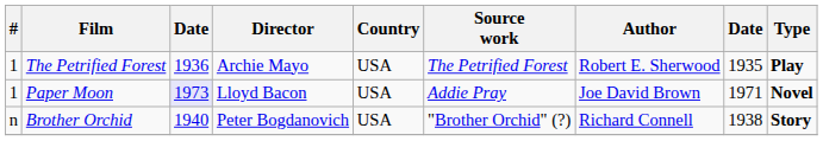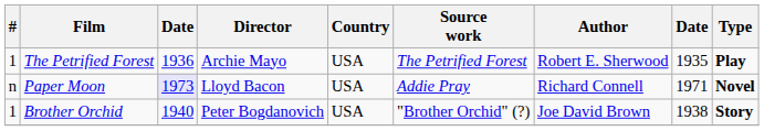 <table class="wikitable">
 <tr>
 <th>#</th>
 <th>Film</th>
 <th>Date</th>
 <th>Director</th>
 <th>Country</th>
 <th>Source<br>work</th>
 <th>Author</th>
 <th>Date</th>
 <th>Type</th>
 </tr>
 <tr>
 <td>1</td>
 <td><em><a href='#'>The Petrified Forest</a></em></td>
 <td><a href='#'>1936</a></td>
 <td><a href='#'>Archie Mayo</a></td>
 <td>USA</td>
 <td><em><a href='#'>The Petrified Forest</a></em></td>
 <td><a href='#'>Robert E. Sherwood</a></td>
 <td>1935</td>
 <td><strong>Play</strong></td>
 </tr>
 <tr>
-<td>1</td>
+<td>n</td>
 <td><em><a href='#'>Paper Moon</a></em></td>
 <td style="background: lavender;"><a href='#'>1973</a></td>
 <td><a href='#'>Lloyd Bacon</a></td>
 <td>USA</td>
 <td><em><a href='#'>Addie Pray</a></em></td>
-<td><a href='#'>Joe David Brown</a></td>
+<td><a href='#'>Richard Connell</a></td>
 <td>1971</td>
 <td><strong>Novel</strong></td>
 </tr>
 <tr>
-<td>n</td>
+<td>1</td>
 <td><em><a href='#'>Brother Orchid</a></em></td>
 <td><a href='#'>1940</a></td>
 <td><a href='#'>Peter Bogdanovich</a></td>
 <td>USA</td>
 <td>"<a href='#'>Brother Orchid</a>" (?)</td>
-<td><a href='#'>Richard Connell</a></td>
+<td><a href='#'>Joe David Brown</a></td>
 <td>1938</td>
 <td><strong>Story</strong></td>
 </tr>
 <tr>
 </tr>
 </table>
